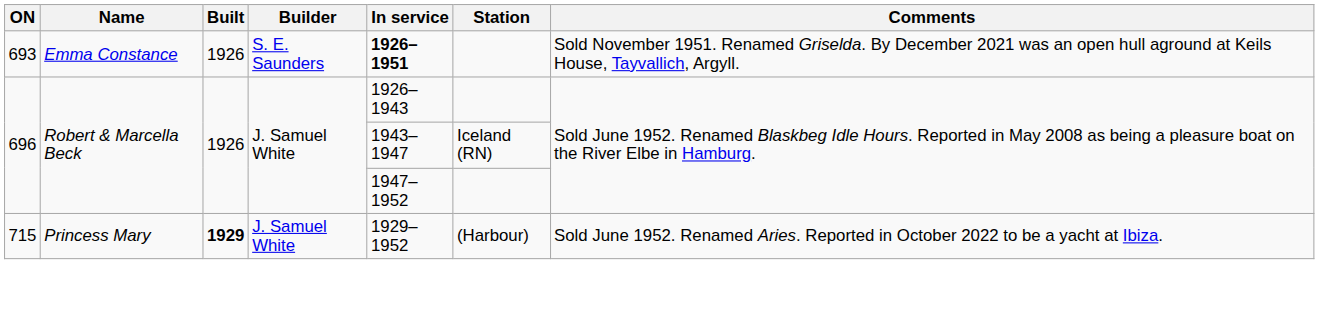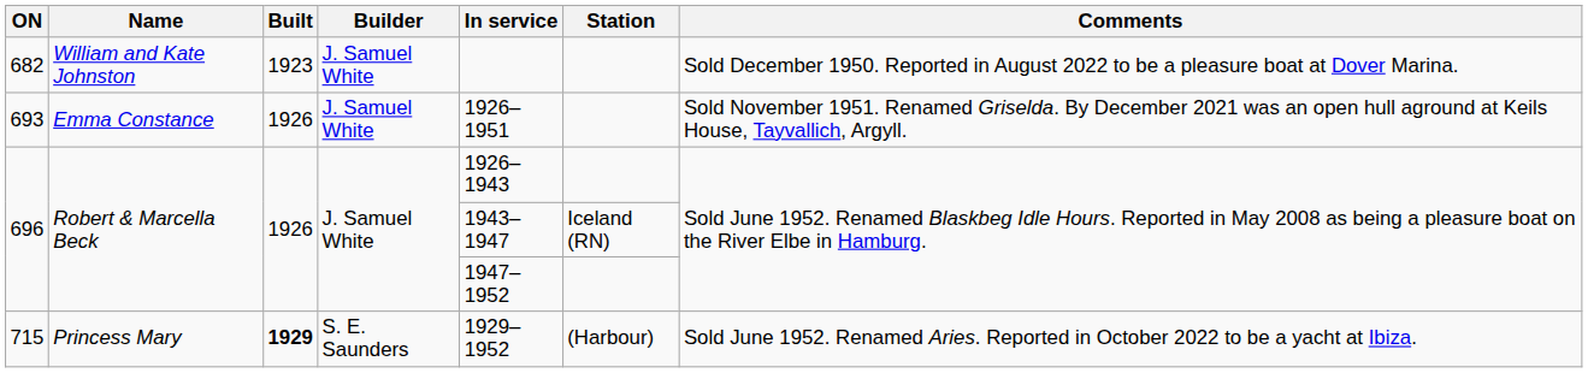 <table class="wikitable">
 <tr>
 <th>ON</th>
 <th>Name</th>
 <th>Built</th>
 <th>Builder</th>
 <th>In service</th>
 <th>Station</th>
 <th>Comments</th>
 </tr>
 <tr>
+<td>682</td>
+<td><a href='#'><em>William and Kate Johnston</em></a></td>
+<td>1923</td>
+<td><a href='#'>J. Samuel White</a></td>
+<td></td>
+<td></td>
+<td>Sold December 1950. Reported in August 2022 to be a pleasure boat at <a href='#'>Dover</a> Marina.</td>
+</tr>
+<tr>
 <td>693</td>
 <td><a href='#'><em>Emma Constance</em></a></td>
 <td>1926</td>
-<td><a href='#'>S. E. Saunders</a></td>
-<td><strong>1926–1951</strong></td>
+<td><a href='#'>J. Samuel White</a></td>
+<td>1926–1951</td>
 <td></td>
 <td>Sold November 1951. Renamed <em>Griselda</em>. By December 2021 was an open hull aground at Keils House, <a href='#'>Tayvallich</a>, Argyll.</td>
 </tr>
 <tr>
 <td rowspan="3">696</td>
 <td rowspan="3"><em>Robert & Marcella Beck</em></td>
 <td rowspan="3">1926</td>
 <td rowspan="3">J. Samuel White</td>
 <td>1926–1943</td>
 <td></td>
 <td rowspan="3">Sold June 1952. Renamed <em>Blaskbeg Idle Hours</em>. Reported in May 2008 as being a pleasure boat on the River Elbe in <a href='#'>Hamburg</a>.</td>
 </tr>
 <tr>
 <td>1943–1947</td>
 <td>Iceland (RN)</td>
 </tr>
 <tr>
 <td>1947–1952</td>
 <td></td>
 </tr>
 <tr>
 <td>715</td>
 <td><em>Princess Mary</em></td>
 <td><strong>1929</strong></td>
-<td><a href='#'>J. Samuel White</a></td>
+<td>S. E. Saunders</td>
 <td>1929–1952</td>
 <td> (Harbour)</td>
 <td>Sold June 1952. Renamed <em>Aries</em>. Reported in October 2022 to be a yacht at <a href='#'>Ibiza</a>.</td>
 </tr>
 </table>
